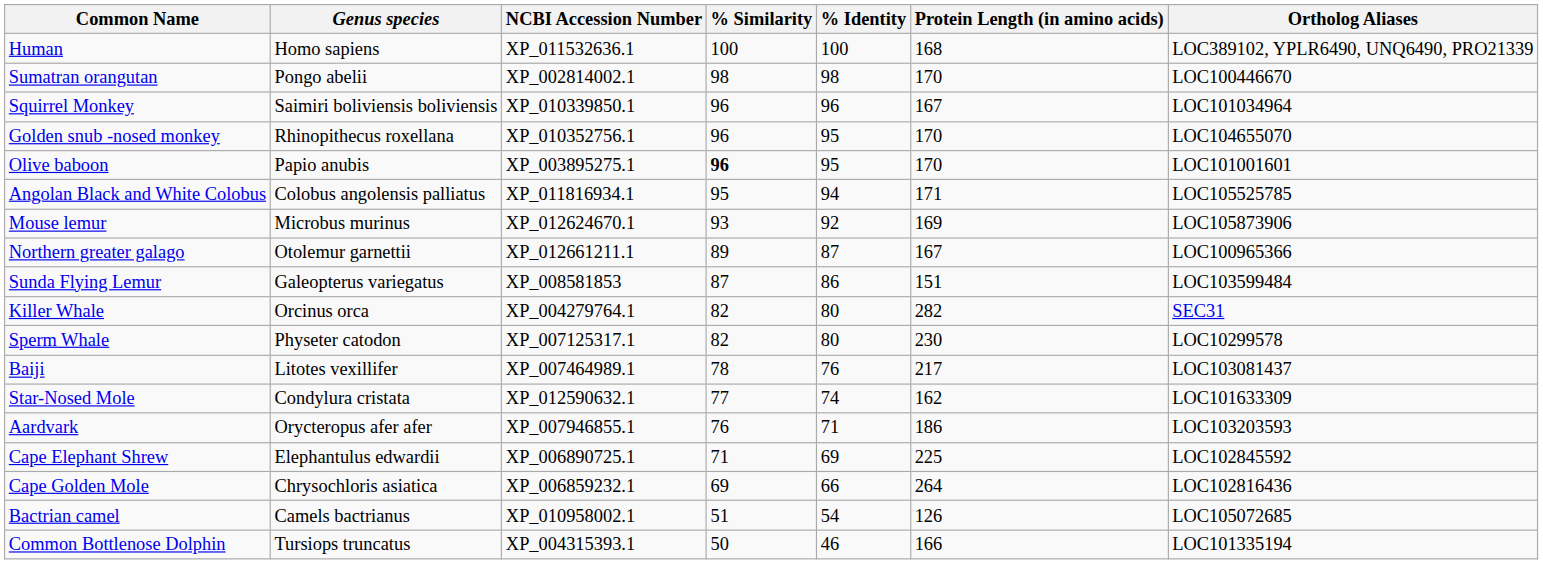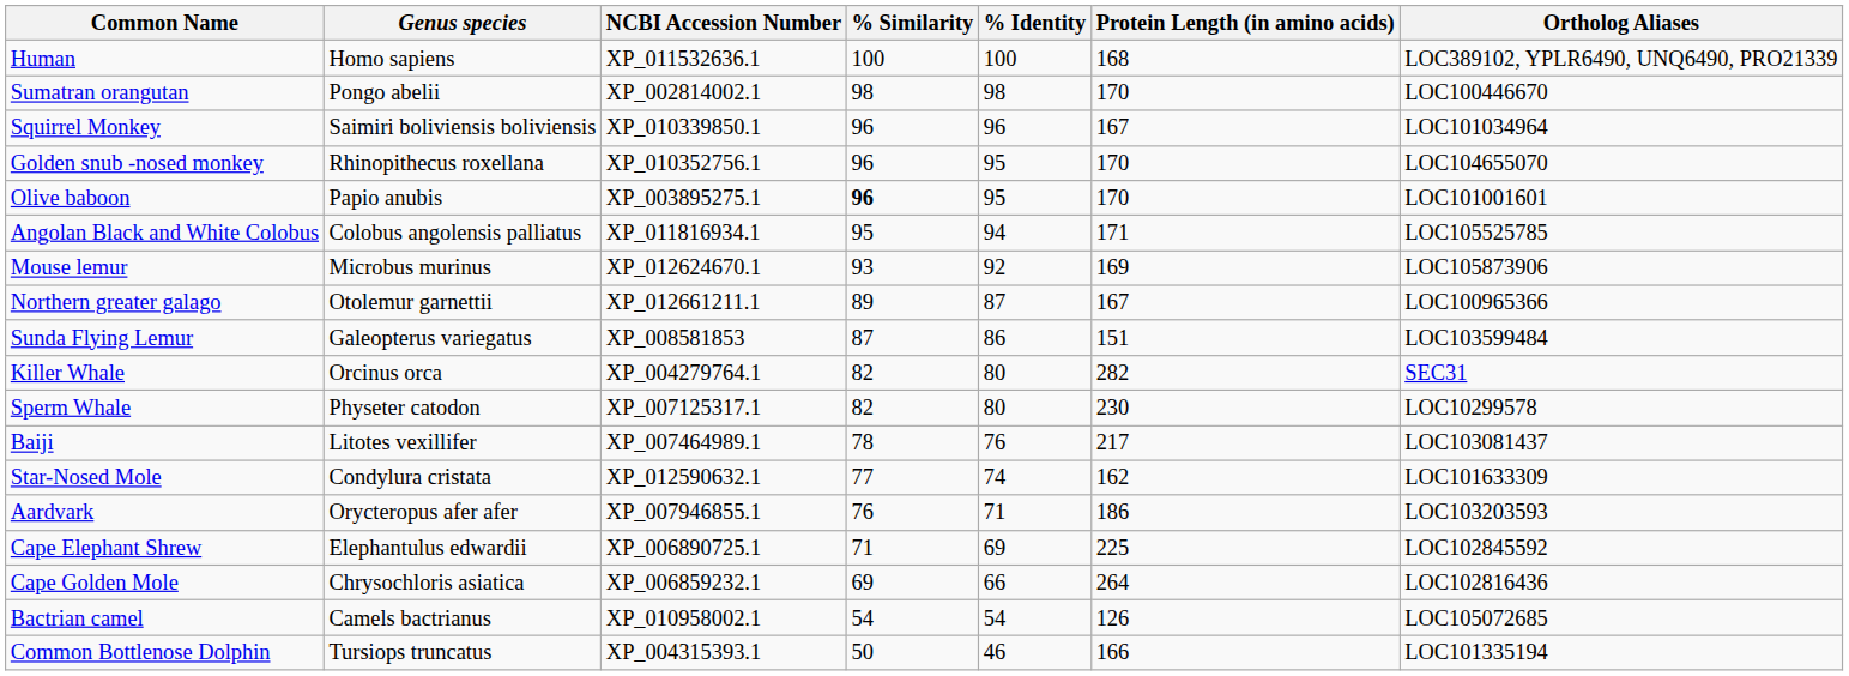 <table class="wikitable">
 <tr>
 <th>Common Name</th>
 <th><em>Genus species</em></th>
 <th>NCBI Accession Number</th>
 <th>% Similarity</th>
 <th>% Identity</th>
 <th>Protein Length (in amino acids)</th>
 <th>Ortholog Aliases</th>
 </tr>
 <tr>
 <td><a href='#'>Human</a></td>
 <td>Homo sapiens</td>
 <td>XP_011532636.1</td>
 <td>100</td>
 <td>100</td>
 <td>168</td>
 <td>LOC389102, YPLR6490, UNQ6490, PRO21339</td>
 </tr>
 <tr>
 <td><a href='#'>Sumatran orangutan</a></td>
 <td>Pongo abelii</td>
 <td>XP_002814002.1</td>
 <td>98</td>
 <td>98</td>
 <td>170</td>
 <td>LOC100446670</td>
 </tr>
 <tr>
 <td><a href='#'>Squirrel Monkey</a></td>
 <td>Saimiri boliviensis boliviensis</td>
 <td>XP_010339850.1</td>
 <td>96</td>
 <td>96</td>
 <td>167</td>
 <td>LOC101034964</td>
 </tr>
 <tr>
 <td><a href='#'>Golden snub -nosed monkey</a></td>
 <td>Rhinopithecus roxellana</td>
 <td>XP_010352756.1</td>
 <td>96</td>
 <td>95</td>
 <td>170</td>
 <td>LOC104655070</td>
 </tr>
 <tr>
 <td><a href='#'>Olive baboon</a></td>
 <td>Papio anubis</td>
 <td>XP_003895275.1</td>
 <td><strong>96</strong></td>
 <td>95</td>
 <td>170</td>
 <td>LOC101001601</td>
 </tr>
 <tr>
 <td><a href='#'>Angolan Black and White Colobus</a></td>
 <td>Colobus angolensis palliatus</td>
 <td>XP_011816934.1</td>
 <td>95</td>
 <td>94</td>
 <td>171</td>
 <td>LOC105525785</td>
 </tr>
 <tr>
 <td><a href='#'>Mouse lemur</a></td>
 <td>Microbus murinus</td>
 <td>XP_012624670.1</td>
 <td>93</td>
 <td>92</td>
 <td>169</td>
 <td>LOC105873906</td>
 </tr>
 <tr>
 <td><a href='#'>Northern greater galago</a></td>
 <td>Otolemur garnettii</td>
 <td>XP_012661211.1</td>
 <td>89</td>
 <td>87</td>
 <td>167</td>
 <td>LOC100965366</td>
 </tr>
 <tr>
 <td><a href='#'>Sunda Flying Lemur</a></td>
 <td>Galeopterus variegatus</td>
 <td>XP_008581853</td>
 <td>87</td>
 <td>86</td>
 <td>151</td>
 <td>LOC103599484</td>
 </tr>
 <tr>
 <td><a href='#'>Killer Whale</a></td>
 <td>Orcinus orca</td>
 <td>XP_004279764.1</td>
 <td>82</td>
 <td>80</td>
 <td>282</td>
 <td><a href='#'>SEC31</a></td>
 </tr>
 <tr>
 <td><a href='#'>Sperm Whale</a></td>
 <td>Physeter catodon</td>
 <td>XP_007125317.1</td>
 <td>82</td>
 <td>80</td>
 <td>230</td>
 <td>LOC10299578</td>
 </tr>
 <tr>
 <td><a href='#'>Baiji</a></td>
 <td>Litotes vexillifer</td>
 <td>XP_007464989.1</td>
 <td>78</td>
 <td>76</td>
 <td>217</td>
 <td>LOC103081437</td>
 </tr>
 <tr>
 <td><a href='#'>Star-Nosed Mole</a></td>
 <td>Condylura cristata</td>
 <td>XP_012590632.1</td>
 <td>77</td>
 <td>74</td>
 <td>162</td>
 <td>LOC101633309</td>
 </tr>
 <tr>
 <td><a href='#'>Aardvark</a></td>
 <td>Orycteropus afer afer</td>
 <td>XP_007946855.1</td>
 <td>76</td>
 <td>71</td>
 <td>186</td>
 <td>LOC103203593</td>
 </tr>
 <tr>
 <td><a href='#'>Cape Elephant Shrew</a></td>
 <td>Elephantulus edwardii</td>
 <td>XP_006890725.1</td>
 <td>71</td>
 <td>69</td>
 <td>225</td>
 <td>LOC102845592</td>
 </tr>
 <tr>
 <td><a href='#'>Cape Golden Mole</a></td>
 <td>Chrysochloris asiatica</td>
 <td>XP_006859232.1</td>
 <td>69</td>
 <td>66</td>
 <td>264</td>
 <td>LOC102816436</td>
 </tr>
 <tr>
 <td><a href='#'>Bactrian camel</a></td>
 <td>Camels bactrianus</td>
 <td>XP_010958002.1</td>
-<td>51</td>
+<td>54</td>
 <td>54</td>
 <td>126</td>
 <td>LOC105072685</td>
 </tr>
 <tr>
 <td><a href='#'>Common Bottlenose Dolphin</a></td>
 <td>Tursiops truncatus</td>
 <td>XP_004315393.1</td>
 <td>50</td>
 <td>46</td>
 <td>166</td>
 <td>LOC101335194</td>
 </tr>
 </table>
